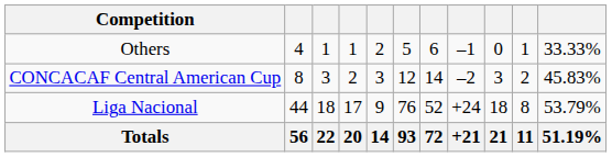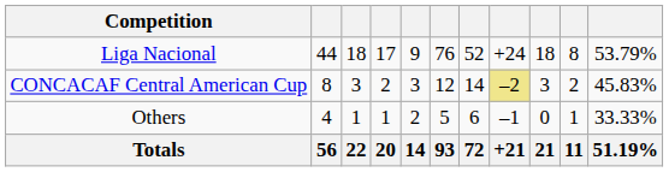 <table class="wikitable">
 <tr>
 <th>Competition</th>
 <th></th>
 <th></th>
 <th></th>
 <th></th>
 <th></th>
 <th></th>
 <th></th>
 <th></th>
 <th></th>
 <th></th>
 </tr>
 <tr align=center>
+<td><a href='#'>Liga Nacional</a></td>
+<td>44</td>
+<td>18</td>
+<td>17</td>
+<td>9</td>
+<td>76</td>
+<td>52</td>
+<td>+24</td>
+<td>18</td>
+<td>8</td>
+<td>53.79%</td>
+</tr>
+<tr align=center>
+<td><a href='#'>CONCACAF Central American Cup</a></td>
+<td>8</td>
+<td>3</td>
+<td>2</td>
+<td>3</td>
+<td>12</td>
+<td>14</td>
+<td style="background: khaki;">–2</td>
+<td>3</td>
+<td>2</td>
+<td>45.83%</td>
+</tr>
+<tr align=center>
 <td>Others</td>
 <td>4</td>
 <td>1</td>
 <td>1</td>
 <td>2</td>
 <td>5</td>
 <td>6</td>
 <td>–1</td>
 <td>0</td>
 <td>1</td>
 <td>33.33%</td>
-</tr>
-<tr align=center>
-<td><a href='#'>CONCACAF Central American Cup</a></td>
-<td>8</td>
-<td>3</td>
-<td>2</td>
-<td>3</td>
-<td>12</td>
-<td>14</td>
-<td>–2</td>
-<td>3</td>
-<td>2</td>
-<td>45.83%</td>
-</tr>
-<tr align=center>
-<td><a href='#'>Liga Nacional</a></td>
-<td>44</td>
-<td>18</td>
-<td>17</td>
-<td>9</td>
-<td>76</td>
-<td>52</td>
-<td>+24</td>
-<td>18</td>
-<td>8</td>
-<td>53.79%</td>
 </tr>
 <tr>
 <th>Totals</th>
 <th>56</th>
 <th>22</th>
 <th>20</th>
 <th>14</th>
 <th>93</th>
 <th>72</th>
 <th>+21</th>
 <th>21</th>
 <th>11</th>
 <th>51.19%</th>
 </tr>
 </table>
